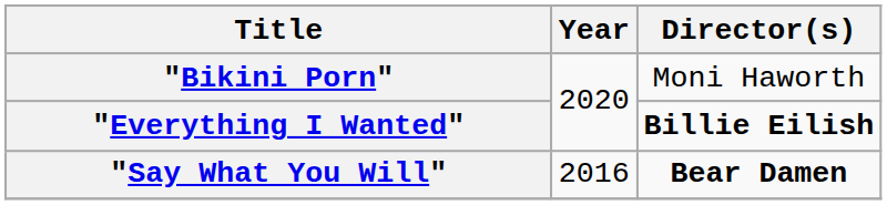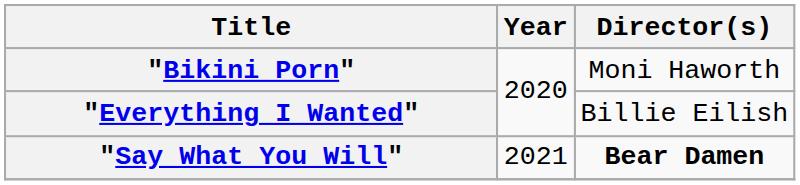 <table class="wikitable plainrowheaders" style="text-align:center;">
 <tr>
 <th scope="col" style="width:18em;">Title</th>
 <th scope="col">Year</th>
 <th scope="col">Director(s)</th>
 </tr>
 <tr>
 <th scope="row">"<a href='#'>Bikini Porn</a>"<br></th>
 <td rowspan="2">2020</td>
 <td>Moni Haworth</td>
 </tr>
 <tr>
 <th scope="row">"<a href='#'>Everything I Wanted</a>"<br></th>
-<td><strong>Billie Eilish</strong></td>
+<td>Billie Eilish</td>
 </tr>
 <tr>
 <th scope="row">"<a href='#'>Say What You Will</a>"<br></th>
-<td>2016</td>
+<td>2021</td>
 <td><strong>Bear Damen</strong></td>
 </tr>
 <tr>
 </tr>
 </table>
